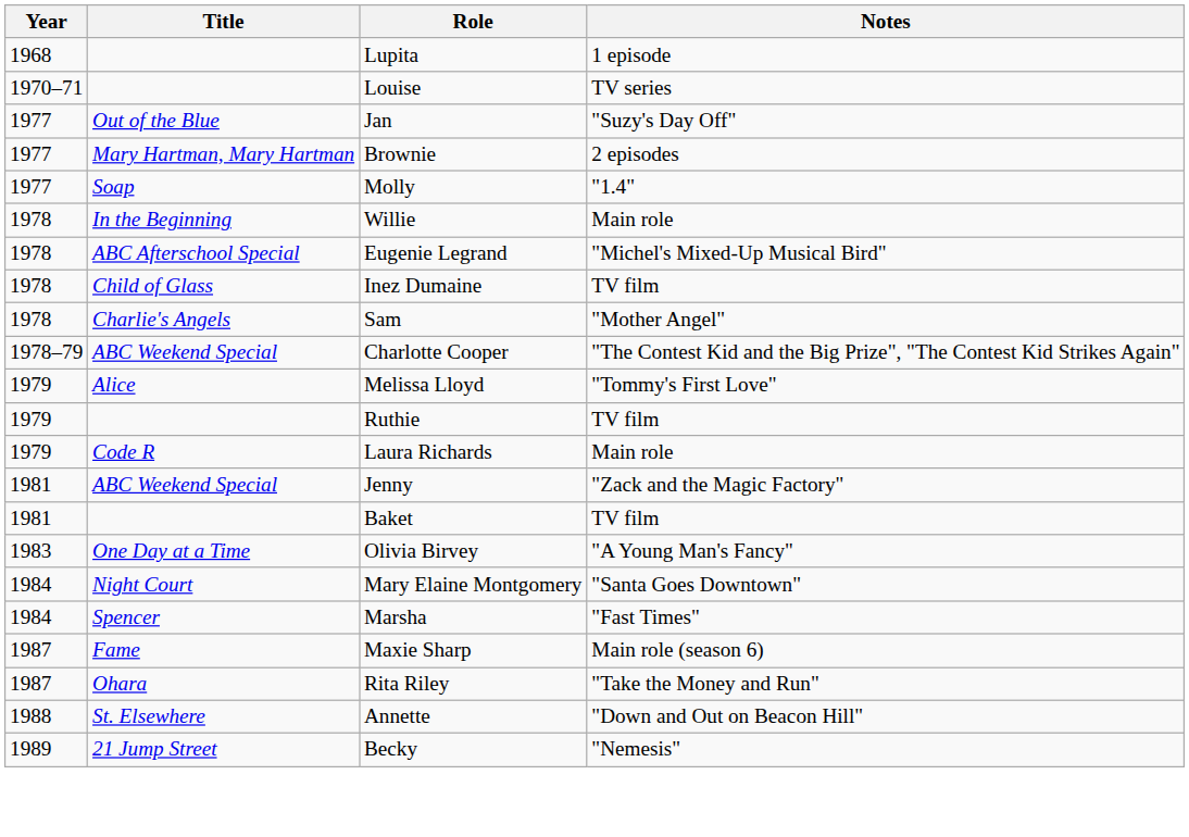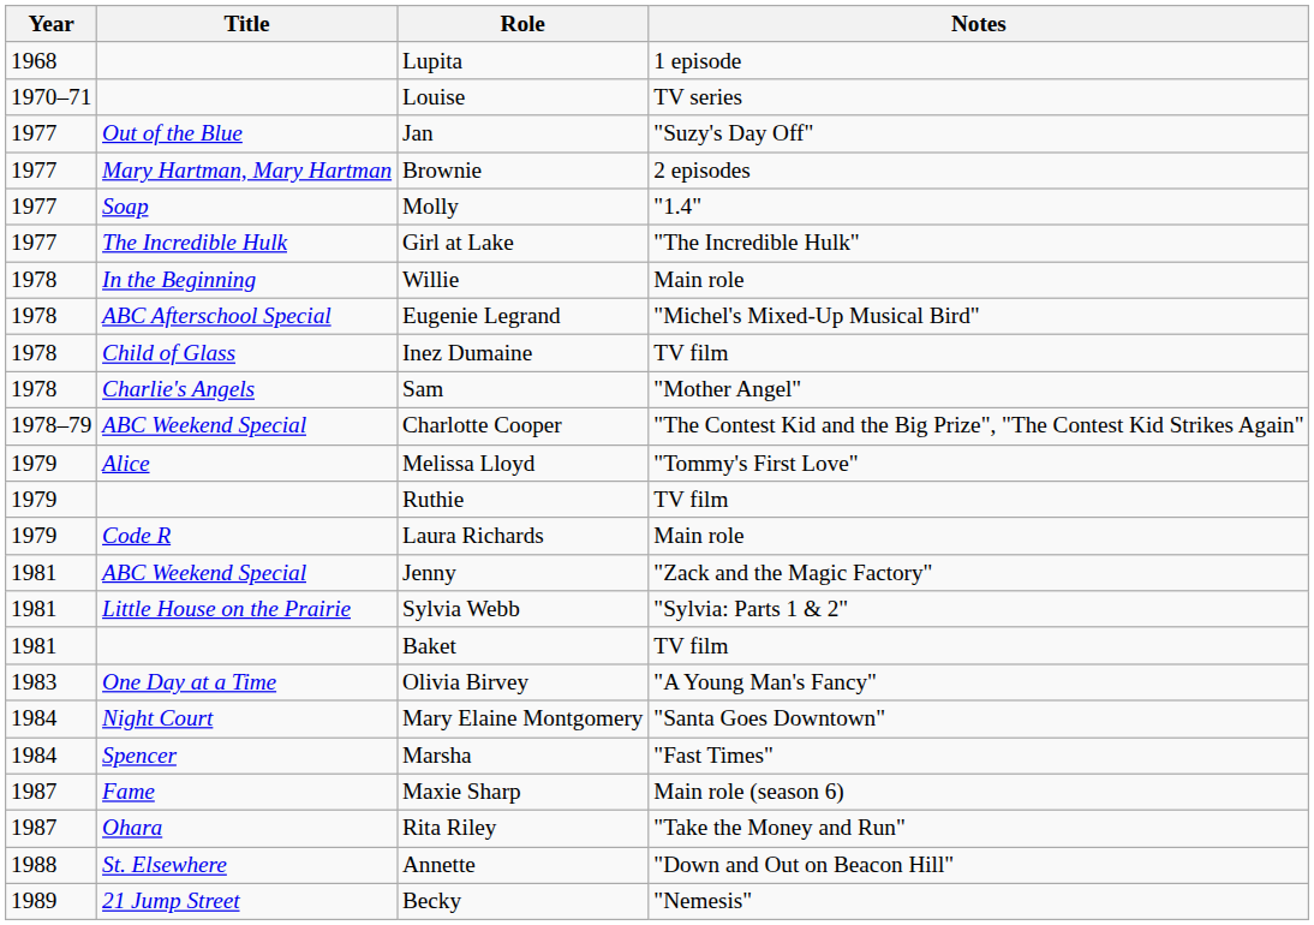 <table class="wikitable sortable">
 <tr>
 <th>Year</th>
 <th>Title</th>
 <th>Role</th>
 <th class="unsortable">Notes</th>
 </tr>
 <tr>
 <td>1968</td>
 <td><em></em></td>
 <td>Lupita</td>
 <td>1 episode</td>
 </tr>
 <tr>
 <td>1970–71</td>
 <td><em></em></td>
 <td>Louise</td>
 <td>TV series</td>
 </tr>
 <tr>
 <td>1977</td>
 <td><em><a href='#'>Out of the Blue</a></em></td>
 <td>Jan</td>
 <td>"Suzy's Day Off"</td>
 </tr>
 <tr>
 <td>1977</td>
 <td><em><a href='#'>Mary Hartman, Mary Hartman</a></em></td>
 <td>Brownie</td>
 <td>2 episodes</td>
 </tr>
 <tr>
 <td>1977</td>
 <td><em><a href='#'>Soap</a></em></td>
 <td>Molly</td>
 <td>"1.4"</td>
+</tr>
+<tr>
+<td>1977</td>
+<td><em><a href='#'>The Incredible Hulk</a></em></td>
+<td>Girl at Lake</td>
+<td>"The Incredible Hulk"</td>
 </tr>
 <tr>
 <td>1978</td>
 <td><em><a href='#'>In the Beginning</a></em></td>
 <td>Willie</td>
 <td>Main role</td>
 </tr>
 <tr>
 <td>1978</td>
 <td><em><a href='#'>ABC Afterschool Special</a></em></td>
 <td>Eugenie Legrand</td>
 <td>"Michel's Mixed-Up Musical Bird"</td>
 </tr>
 <tr>
 <td>1978</td>
 <td><em><a href='#'>Child of Glass</a></em></td>
 <td>Inez Dumaine</td>
 <td>TV film</td>
 </tr>
 <tr>
 <td>1978</td>
 <td><em><a href='#'>Charlie's Angels</a></em></td>
 <td>Sam</td>
 <td>"Mother Angel"</td>
 </tr>
 <tr>
 <td>1978–79</td>
 <td><em><a href='#'>ABC Weekend Special</a></em></td>
 <td>Charlotte Cooper</td>
 <td>"The Contest Kid and the Big Prize", "The Contest Kid Strikes Again"</td>
 </tr>
 <tr>
 <td>1979</td>
 <td><em><a href='#'>Alice</a></em></td>
 <td>Melissa Lloyd</td>
 <td>"Tommy's First Love"</td>
 </tr>
 <tr>
 <td>1979</td>
 <td><em></em></td>
 <td>Ruthie</td>
 <td>TV film</td>
 </tr>
 <tr>
 <td>1979</td>
 <td><em><a href='#'>Code R</a></em></td>
 <td>Laura Richards</td>
 <td>Main role</td>
 </tr>
 <tr>
 <td>1981</td>
 <td><em><a href='#'>ABC Weekend Special</a></em></td>
 <td>Jenny</td>
 <td>"Zack and the Magic Factory"</td>
 </tr>
 <tr>
 <td>1981</td>
+<td><em><a href='#'>Little House on the Prairie</a></em></td>
+<td>Sylvia Webb</td>
+<td>"Sylvia: Parts 1 & 2"</td>
+</tr>
+<tr>
+<td>1981</td>
 <td><em></em></td>
 <td>Baket</td>
 <td>TV film</td>
 </tr>
 <tr>
 <td>1983</td>
 <td><em><a href='#'>One Day at a Time</a></em></td>
 <td>Olivia Birvey</td>
 <td>"A Young Man's Fancy"</td>
 </tr>
 <tr>
 <td>1984</td>
 <td><em><a href='#'>Night Court</a></em></td>
 <td>Mary Elaine Montgomery</td>
 <td>"Santa Goes Downtown"</td>
 </tr>
 <tr>
 <td>1984</td>
 <td><em><a href='#'>Spencer</a></em></td>
 <td>Marsha</td>
 <td>"Fast Times"</td>
 </tr>
 <tr>
 <td>1987</td>
 <td><em><a href='#'>Fame</a></em></td>
 <td>Maxie Sharp</td>
 <td>Main role (season 6)</td>
 </tr>
 <tr>
 <td>1987</td>
 <td><em><a href='#'>Ohara</a></em></td>
 <td>Rita Riley</td>
 <td>"Take the Money and Run"</td>
 </tr>
 <tr>
 <td>1988</td>
 <td><em><a href='#'>St. Elsewhere</a></em></td>
 <td>Annette</td>
 <td>"Down and Out on Beacon Hill"</td>
 </tr>
 <tr>
 <td>1989</td>
 <td><em><a href='#'>21 Jump Street</a></em></td>
 <td>Becky</td>
 <td>"Nemesis"</td>
 </tr>
 </table>
